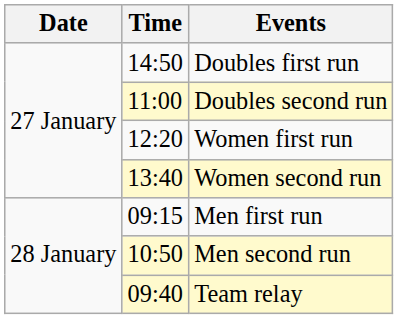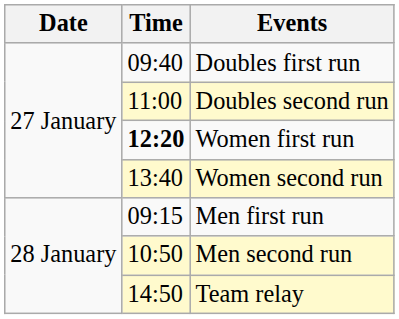 <table class="wikitable" border="1">
 <tr>
 <th>Date</th>
 <th>Time</th>
 <th>Events</th>
 </tr>
 <tr>
 <td rowspan=4>27 January</td>
-<td>14:50</td>
+<td>09:40</td>
 <td>Doubles first run</td>
 </tr>
 <tr bgcolor=lemonchiffon>
 <td>11:00</td>
 <td>Doubles second run</td>
 </tr>
 <tr>
-<td>12:20</td>
+<td><strong>12:20</strong></td>
 <td>Women first run</td>
 </tr>
 <tr bgcolor=lemonchiffon>
 <td>13:40</td>
 <td>Women second run</td>
 </tr>
 <tr>
 <td rowspan=3>28 January</td>
 <td>09:15</td>
 <td>Men first run</td>
 </tr>
 <tr bgcolor=lemonchiffon>
 <td>10:50</td>
 <td>Men second run</td>
 </tr>
 <tr bgcolor=lemonchiffon>
-<td>09:40</td>
+<td>14:50</td>
 <td>Team relay</td>
 </tr>
 </table>
